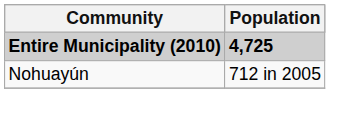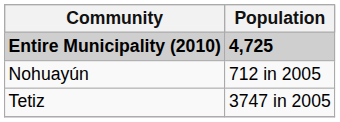 <table class="wikitable">
 <tr style="background:#111111; color:#111111;">
 <th><strong>Community</strong></th>
 <th><strong>Population</strong></th>
 </tr>
 <tr style="background:#CFCFCF;">
 <td><strong>Entire Municipality (2010)</strong></td>
 <td><strong>4,725</strong></td>
 </tr>
 <tr>
 <td>Nohuayún</td>
 <td>712 in 2005</td>
 </tr>
 <tr>
+<td>Tetiz</td>
+<td>3747 in 2005</td>
+</tr>
+<tr>
 </tr>
 </table>
